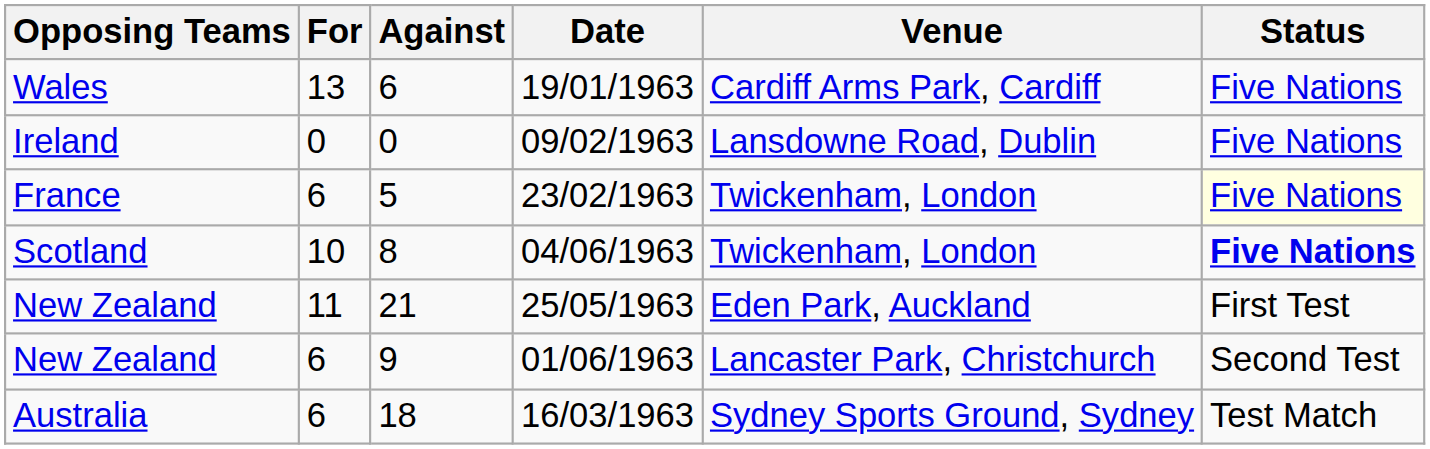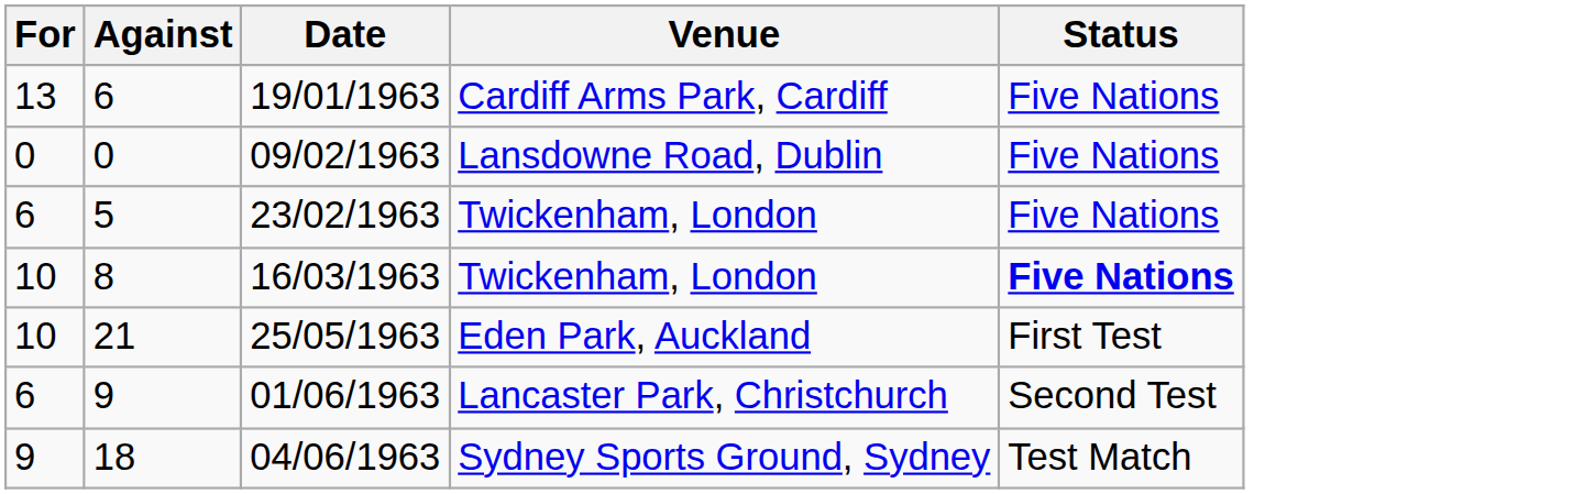 <table class="wikitable">
 <tr>
-<th>Opposing Teams</th>
 <th>For</th>
 <th>Against</th>
 <th>Date</th>
 <th>Venue</th>
 <th>Status</th>
 </tr>
 <tr>
-<td><a href='#'>Wales</a></td>
 <td>13</td>
 <td>6</td>
 <td>19/01/1963</td>
 <td><a href='#'>Cardiff Arms Park</a>, <a href='#'>Cardiff</a></td>
 <td><a href='#'>Five Nations</a></td>
 </tr>
 <tr>
-<td><a href='#'>Ireland</a></td>
 <td>0</td>
 <td>0</td>
 <td>09/02/1963</td>
 <td><a href='#'>Lansdowne Road</a>, <a href='#'>Dublin</a></td>
 <td><a href='#'>Five Nations</a></td>
 </tr>
 <tr>
-<td><a href='#'>France</a></td>
 <td>6</td>
 <td>5</td>
 <td>23/02/1963</td>
 <td><a href='#'>Twickenham</a>, <a href='#'>London</a></td>
-<td style="background: lightyellow;"><a href='#'>Five Nations</a></td>
+<td><a href='#'>Five Nations</a></td>
 </tr>
 <tr>
-<td><a href='#'>Scotland</a></td>
 <td>10</td>
 <td>8</td>
-<td>04/06/1963</td>
+<td>16/03/1963</td>
 <td><a href='#'>Twickenham</a>, <a href='#'>London</a></td>
 <td><strong><a href='#'>Five Nations</a></strong></td>
 </tr>
 <tr>
-<td><a href='#'>New Zealand</a></td>
-<td>11</td>
+<td>10</td>
 <td>21</td>
 <td>25/05/1963</td>
 <td><a href='#'>Eden Park</a>, <a href='#'>Auckland</a></td>
 <td>First Test</td>
 </tr>
 <tr>
-<td><a href='#'>New Zealand</a></td>
 <td>6</td>
 <td>9</td>
 <td>01/06/1963</td>
 <td><a href='#'>Lancaster Park</a>, <a href='#'>Christchurch</a></td>
 <td>Second Test</td>
 </tr>
 <tr>
-<td><a href='#'>Australia</a></td>
-<td>6</td>
+<td>9</td>
 <td>18</td>
-<td>16/03/1963</td>
+<td>04/06/1963</td>
 <td><a href='#'>Sydney Sports Ground</a>, <a href='#'>Sydney</a></td>
 <td>Test Match</td>
 </tr>
 </table>
